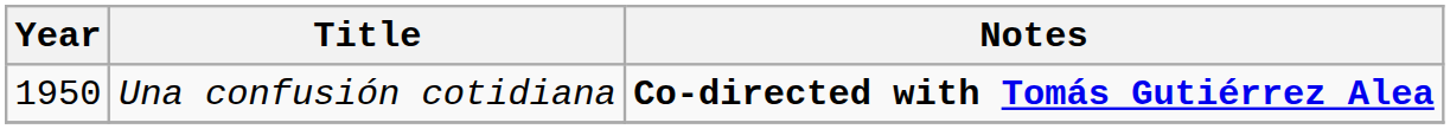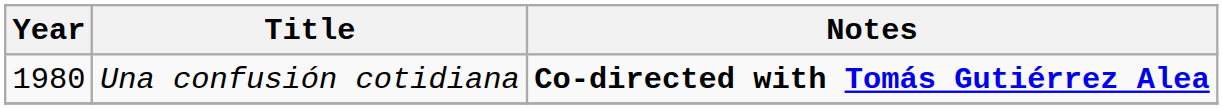 <table class="wikitable">
 <tr>
 <th>Year</th>
 <th>Title</th>
 <th>Notes</th>
 </tr>
 <tr>
-<td>1950</td>
+<td>1980</td>
 <td><em>Una confusión cotidiana</em></td>
 <td><strong>Co-directed with <a href='#'>Tomás Gutiérrez Alea</a></strong></td>
 </tr>
 <tr>
 </tr>
 </table>
